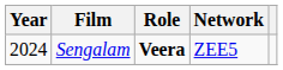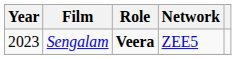 <table class="wikitable">
 <tr>
 <th>Year</th>
 <th>Film</th>
 <th>Role</th>
 <th>Network</th>
 <th scope="col" class="unsortable"></th>
 </tr>
 <tr>
-<td>2024</td>
+<td>2023</td>
 <td><em><a href='#'>Sengalam</a></em></td>
 <td><strong>Veera</strong></td>
 <td><a href='#'>ZEE5</a></td>
 <td></td>
 </tr>
 <tr>
 </tr>
 </table>
